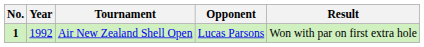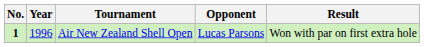 <table class="wikitable" style="font-size:95%;">
 <tr>
 <th>No.</th>
 <th>Year</th>
 <th>Tournament</th>
 <th>Opponent</th>
 <th>Result</th>
 </tr>
 <tr style="background:#D0F0C0;">
 <td align=center><strong>1</strong></td>
-<td><a href='#'>1992</a></td>
+<td><a href='#'>1996</a></td>
 <td><a href='#'>Air New Zealand Shell Open</a></td>
 <td> <a href='#'>Lucas Parsons</a></td>
 <td>Won with par on first extra hole</td>
 </tr>
 </table>
